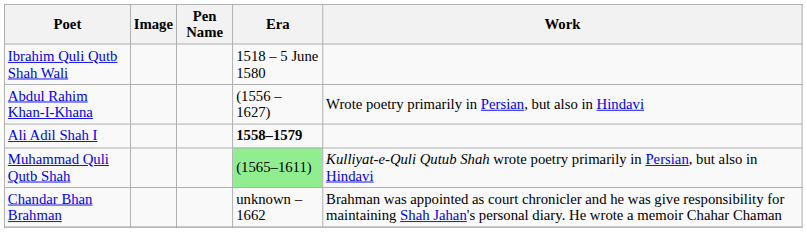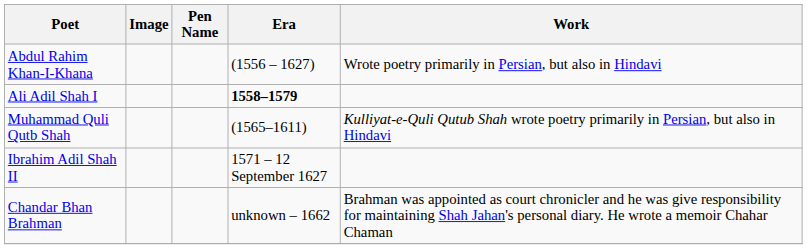 <table class="wikitable">
 <tr>
 <th>Poet</th>
 <th>Image</th>
 <th>Pen Name</th>
 <th>Era</th>
 <th>Work</th>
-</tr>
-<tr>
-<td><a href='#'>Ibrahim Quli Qutb Shah Wali</a></td>
-<td></td>
-<td></td>
-<td>1518 – 5 June 1580</td>
-<td></td>
 </tr>
 <tr>
 <td><a href='#'>Abdul Rahim Khan-I-Khana</a></td>
 <td></td>
 <td></td>
 <td>(1556 – 1627)</td>
 <td>Wrote poetry primarily in <a href='#'>Persian</a>, but also in <a href='#'>Hindavi</a></td>
 </tr>
 <tr>
 <td><a href='#'>Ali Adil Shah I</a></td>
 <td></td>
 <td></td>
 <td><strong>1558–1579</strong></td>
 <td></td>
 </tr>
 <tr>
 <td><a href='#'>Muhammad Quli Qutb Shah</a></td>
 <td></td>
 <td></td>
-<td style="background: lightgreen;">(1565–1611)</td>
+<td>(1565–1611)</td>
 <td><em>Kulliyat-e-Quli Qutub Shah</em> wrote poetry primarily in <a href='#'>Persian</a>, but also in <a href='#'>Hindavi</a></td>
+</tr>
+<tr>
+<td><a href='#'>Ibrahim Adil Shah II</a></td>
+<td></td>
+<td></td>
+<td>1571 – 12 September 1627</td>
+<td></td>
 </tr>
 <tr>
 <td><a href='#'>Chandar Bhan Brahman</a></td>
 <td></td>
 <td></td>
 <td>unknown – 1662</td>
 <td>Brahman was appointed as court chronicler and he was give responsibility for maintaining <a href='#'>Shah Jahan</a>'s personal diary. He wrote a memoir Chahar Chaman</td>
 </tr>
 <tr>
 </tr>
 </table>
